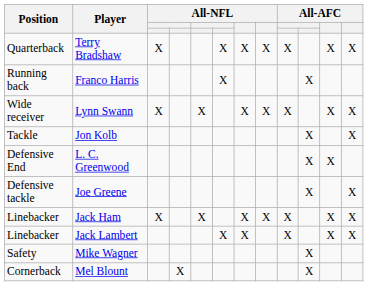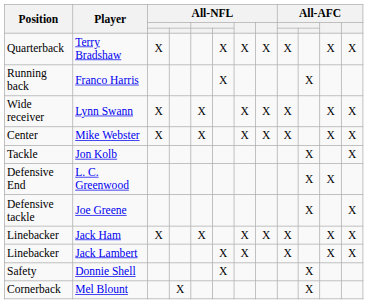 <table class="wikitable" style="width:80%;">
 <tr>
 <th rowspan="3" style="width:19%;">Position</th>
 <th rowspan="3" style="width:21%;">Player</th>
 <th colspan=6>All-NFL</th>
 <th colspan=4>All-AFC</th>
 </tr>
 <tr>
 <th colspan=2></th>
 <th colspan=2></th>
 <th rowspan="2" style="width:6%;"></th>
 <th rowspan="2" style="width:6%;"></th>
 <th colspan=2></th>
 <th rowspan="2" style="width:6%;"></th>
 <th rowspan="2" style="width:6%;"></th>
 </tr>
 <tr>
 <th style="width:6%;"></th>
 <th style="width:6%;"></th>
 <th style="width:6%;"></th>
 <th style="width:6%;"></th>
 <th style="width:6%;"></th>
 <th style="width:6%;"></th>
 </tr>
 <tr>
 <td>Quarterback</td>
 <td><a href='#'>Terry Bradshaw</a></td>
 <td style="text-align:center;">X</td>
 <td style="text-align:center;"></td>
 <td style="text-align:center;"></td>
 <td style="text-align:center;">X</td>
 <td style="text-align:center;">X</td>
 <td style="text-align:center;">X</td>
 <td style="text-align:center;">X</td>
 <td style="text-align:center;"></td>
 <td style="text-align:center;">X</td>
 <td style="text-align:center;">X</td>
 </tr>
 <tr>
 <td>Running back</td>
 <td><a href='#'>Franco Harris</a></td>
 <td style="text-align:center;"></td>
 <td style="text-align:center;"></td>
 <td style="text-align:center;"></td>
 <td style="text-align:center;">X</td>
 <td style="text-align:center;"></td>
 <td style="text-align:center;"></td>
 <td style="text-align:center;"></td>
 <td style="text-align:center;">X</td>
 <td style="text-align:center;"></td>
 <td style="text-align:center;"></td>
 </tr>
 <tr>
 <td>Wide receiver</td>
 <td><a href='#'>Lynn Swann</a></td>
+<td style="text-align:center;">X</td>
+<td style="text-align:center;"></td>
+<td style="text-align:center;">X</td>
+<td style="text-align:center;"></td>
+<td style="text-align:center;">X</td>
+<td style="text-align:center;">X</td>
+<td style="text-align:center;">X</td>
+<td style="text-align:center;"></td>
+<td style="text-align:center;">X</td>
+<td style="text-align:center;">X</td>
+</tr>
+<tr>
+<td>Center</td>
+<td><a href='#'>Mike Webster</a></td>
 <td style="text-align:center;">X</td>
 <td style="text-align:center;"></td>
 <td style="text-align:center;">X</td>
 <td style="text-align:center;"></td>
 <td style="text-align:center;">X</td>
 <td style="text-align:center;">X</td>
 <td style="text-align:center;">X</td>
 <td style="text-align:center;"></td>
 <td style="text-align:center;">X</td>
 <td style="text-align:center;">X</td>
 </tr>
 <tr>
 <td>Tackle</td>
 <td><a href='#'>Jon Kolb</a></td>
 <td style="text-align:center;"></td>
 <td style="text-align:center;"></td>
 <td style="text-align:center;"></td>
 <td style="text-align:center;"></td>
 <td style="text-align:center;"></td>
 <td style="text-align:center;"></td>
 <td style="text-align:center;"></td>
 <td style="text-align:center;">X</td>
 <td style="text-align:center;"></td>
 <td style="text-align:center;">X</td>
 </tr>
 <tr>
 <td>Defensive End</td>
 <td><a href='#'>L. C. Greenwood</a></td>
 <td style="text-align:center;"></td>
 <td style="text-align:center;"></td>
 <td style="text-align:center;"></td>
 <td style="text-align:center;"></td>
 <td style="text-align:center;"></td>
 <td style="text-align:center;"></td>
 <td style="text-align:center;"></td>
 <td style="text-align:center;">X</td>
 <td style="text-align:center;">X</td>
 <td style="text-align:center;"></td>
 </tr>
 <tr>
 <td>Defensive tackle</td>
 <td><a href='#'>Joe Greene</a></td>
 <td style="text-align:center;"></td>
 <td style="text-align:center;"></td>
 <td style="text-align:center;"></td>
 <td style="text-align:center;"></td>
 <td style="text-align:center;"></td>
 <td style="text-align:center;"></td>
 <td style="text-align:center;"></td>
 <td style="text-align:center;">X</td>
 <td style="text-align:center;"></td>
 <td style="text-align:center;">X</td>
 </tr>
 <tr>
 <td>Linebacker</td>
 <td><a href='#'>Jack Ham</a></td>
 <td style="text-align:center;">X</td>
 <td style="text-align:center;"></td>
 <td style="text-align:center;">X</td>
 <td style="text-align:center;"></td>
 <td style="text-align:center;">X</td>
 <td style="text-align:center;">X</td>
 <td style="text-align:center;">X</td>
 <td style="text-align:center;"></td>
 <td style="text-align:center;">X</td>
 <td style="text-align:center;">X</td>
 </tr>
 <tr>
 <td>Linebacker</td>
 <td><a href='#'>Jack Lambert</a></td>
 <td style="text-align:center;"></td>
 <td style="text-align:center;"></td>
 <td style="text-align:center;"></td>
 <td style="text-align:center;">X</td>
 <td style="text-align:center;">X</td>
 <td style="text-align:center;"></td>
 <td style="text-align:center;">X</td>
 <td style="text-align:center;"></td>
 <td style="text-align:center;">X</td>
 <td style="text-align:center;">X</td>
 </tr>
 <tr>
 <td>Safety</td>
-<td><a href='#'>Mike Wagner</a></td>
+<td><a href='#'>Donnie Shell</a></td>
 <td style="text-align:center;"></td>
 <td style="text-align:center;"></td>
 <td style="text-align:center;"></td>
-<td style="text-align:center;"></td>
+<td style="text-align:center;">X</td>
 <td style="text-align:center;"></td>
 <td style="text-align:center;"></td>
 <td style="text-align:center;"></td>
 <td style="text-align:center;">X</td>
 <td style="text-align:center;"></td>
 <td style="text-align:center;"></td>
 </tr>
 <tr>
 <td>Cornerback</td>
 <td><a href='#'>Mel Blount</a></td>
 <td style="text-align:center;"></td>
 <td style="text-align:center;">X</td>
 <td style="text-align:center;"></td>
 <td style="text-align:center;"></td>
 <td style="text-align:center;"></td>
 <td style="text-align:center;"></td>
 <td style="text-align:center;"></td>
 <td style="text-align:center;">X</td>
 <td style="text-align:center;"></td>
 <td style="text-align:center;"></td>
 </tr>
 </table>
